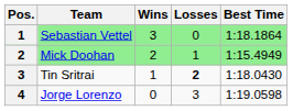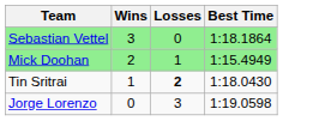 <table class="wikitable">
 <tr>
-<th>Pos.</th>
 <th>Team</th>
 <th>Wins</th>
 <th>Losses</th>
 <th>Best Time</th>
 </tr>
 <tr style="background:lightgreen;">
-<th>1</th>
 <td> <a href='#'>Sebastian Vettel</a></td>
 <td style="text-align:center;">3</td>
 <td style="text-align:center;">0</td>
 <td style="text-align:center;">1:18.1864</td>
 </tr>
 <tr style="background:lightgreen;">
-<th>2</th>
 <td> <a href='#'>Mick Doohan</a></td>
 <td style="text-align:center;">2</td>
 <td style="text-align:center;">1</td>
 <td style="text-align:center;">1:15.4949</td>
 </tr>
 <tr>
-<th>3</th>
 <td> Tin Sritrai</td>
 <td style="text-align:center;">1</td>
 <td style="text-align:center;"><strong>2</strong></td>
 <td style="text-align:center;">1:18.0430</td>
 </tr>
 <tr>
-<th>4</th>
 <td> <a href='#'>Jorge Lorenzo</a></td>
 <td style="text-align:center;">0</td>
 <td style="text-align:center;">3</td>
 <td style="text-align:center;">1:19.0598</td>
 </tr>
 </table>
